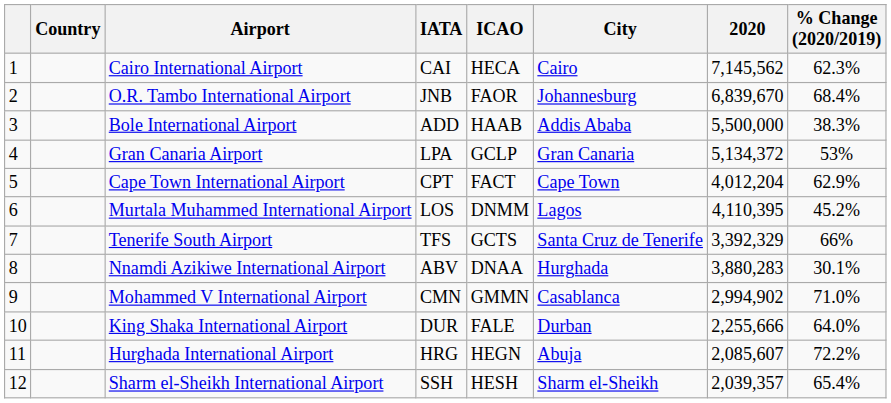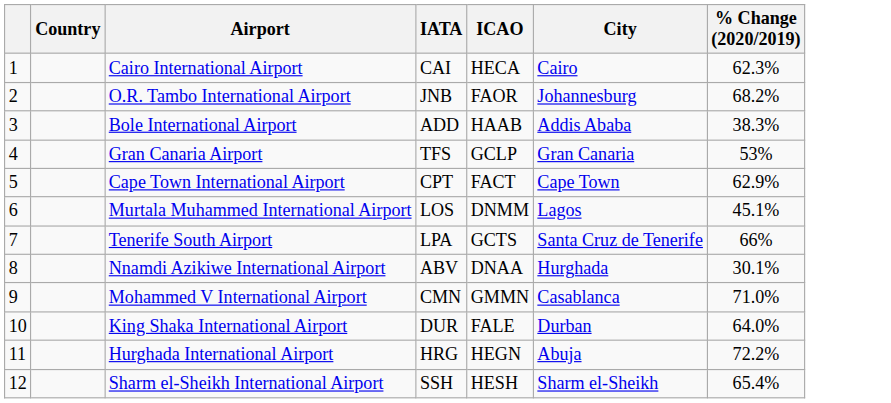 <table class="wikitable sortable">
 <tr>
 <th></th>
 <th>Country</th>
 <th>Airport</th>
 <th>IATA</th>
 <th>ICAO</th>
 <th>City</th>
-<th>2020</th>
 <th>% Change<br>(2020/2019)</th>
 </tr>
 <tr>
 <td>1</td>
 <td></td>
 <td><a href='#'>Cairo International Airport</a></td>
 <td>CAI</td>
 <td>HECA</td>
 <td><a href='#'>Cairo</a></td>
-<td align="right">7,145,562</td>
 <td align="center">62.3%</td>
 </tr>
 <tr>
 <td>2</td>
 <td></td>
 <td><a href='#'>O.R. Tambo International Airport</a></td>
 <td>JNB</td>
 <td>FAOR</td>
 <td><a href='#'>Johannesburg</a></td>
-<td style="text-align:right;">6,839,670</td>
-<td align="center"> 68.4%</td>
+<td align="center"> 68.2%</td>
 </tr>
 <tr>
 <td>3</td>
 <td></td>
 <td><a href='#'>Bole International Airport</a></td>
 <td>ADD</td>
 <td>HAAB</td>
 <td><a href='#'>Addis Ababa</a></td>
-<td style="text-align:right;">5,500,000</td>
 <td style="text-align:center;" >38.3%</td>
 </tr>
 <tr>
 <td>4</td>
 <td></td>
 <td><a href='#'>Gran Canaria Airport</a></td>
-<td>LPA</td>
+<td>TFS</td>
 <td>GCLP</td>
 <td><a href='#'>Gran Canaria</a></td>
-<td style="text-align:right;">5,134,372</td>
 <td align="center">53%</td>
 </tr>
 <tr>
 <td>5</td>
 <td></td>
 <td><a href='#'>Cape Town International Airport</a></td>
 <td>CPT</td>
 <td>FACT</td>
 <td><a href='#'>Cape Town</a></td>
-<td align="right">4,012,204</td>
 <td align="center">62.9%</td>
 </tr>
 <tr>
 <td>6</td>
 <td></td>
 <td><a href='#'>Murtala Muhammed International Airport</a></td>
 <td>LOS</td>
 <td>DNMM</td>
 <td><a href='#'>Lagos</a></td>
-<td style="text-align:right;">4,110,395</td>
-<td style="text-align:center;">45.2%</td>
+<td style="text-align:center;">45.1%</td>
 </tr>
 <tr>
 <td>7</td>
 <td></td>
 <td><a href='#'>Tenerife South Airport</a></td>
-<td>TFS</td>
+<td>LPA</td>
 <td>GCTS</td>
 <td><a href='#'>Santa Cruz de Tenerife</a></td>
-<td style="text-align:right;">3,392,329</td>
 <td align="center">66%</td>
 </tr>
 <tr>
 <td>8</td>
 <td></td>
 <td><a href='#'>Nnamdi Azikiwe International Airport</a></td>
 <td>ABV</td>
 <td>DNAA</td>
 <td><a href='#'>Hurghada</a></td>
-<td style="text-align:right;">3,880,283</td>
 <td style="text-align:center;">30.1%</td>
 </tr>
 <tr>
 <td>9</td>
 <td></td>
 <td><a href='#'>Mohammed V International Airport</a></td>
 <td>CMN</td>
 <td>GMMN</td>
 <td><a href='#'>Casablanca</a></td>
-<td style="text-align:right;">2,994,902</td>
 <td style="text-align:center;">71.0%</td>
 </tr>
 <tr>
 <td>10</td>
 <td></td>
 <td><a href='#'>King Shaka International Airport</a></td>
 <td>DUR</td>
 <td>FALE</td>
 <td><a href='#'>Durban</a></td>
-<td style="text-align:right;">2,255,666</td>
 <td style="text-align:center;">64.0%</td>
 </tr>
 <tr>
 <td>11</td>
 <td></td>
 <td><a href='#'>Hurghada International Airport</a></td>
 <td>HRG</td>
 <td>HEGN</td>
 <td><a href='#'>Abuja</a></td>
-<td align="right">2,085,607</td>
 <td align="center">72.2%</td>
 </tr>
 <tr>
 <td>12</td>
 <td></td>
 <td><a href='#'>Sharm el-Sheikh International Airport</a></td>
 <td>SSH</td>
 <td>HESH</td>
 <td><a href='#'>Sharm el-Sheikh</a></td>
-<td style="text-align:right;">2,039,357</td>
 <td style="text-align:center;">65.4%</td>
 </tr>
 </table>
